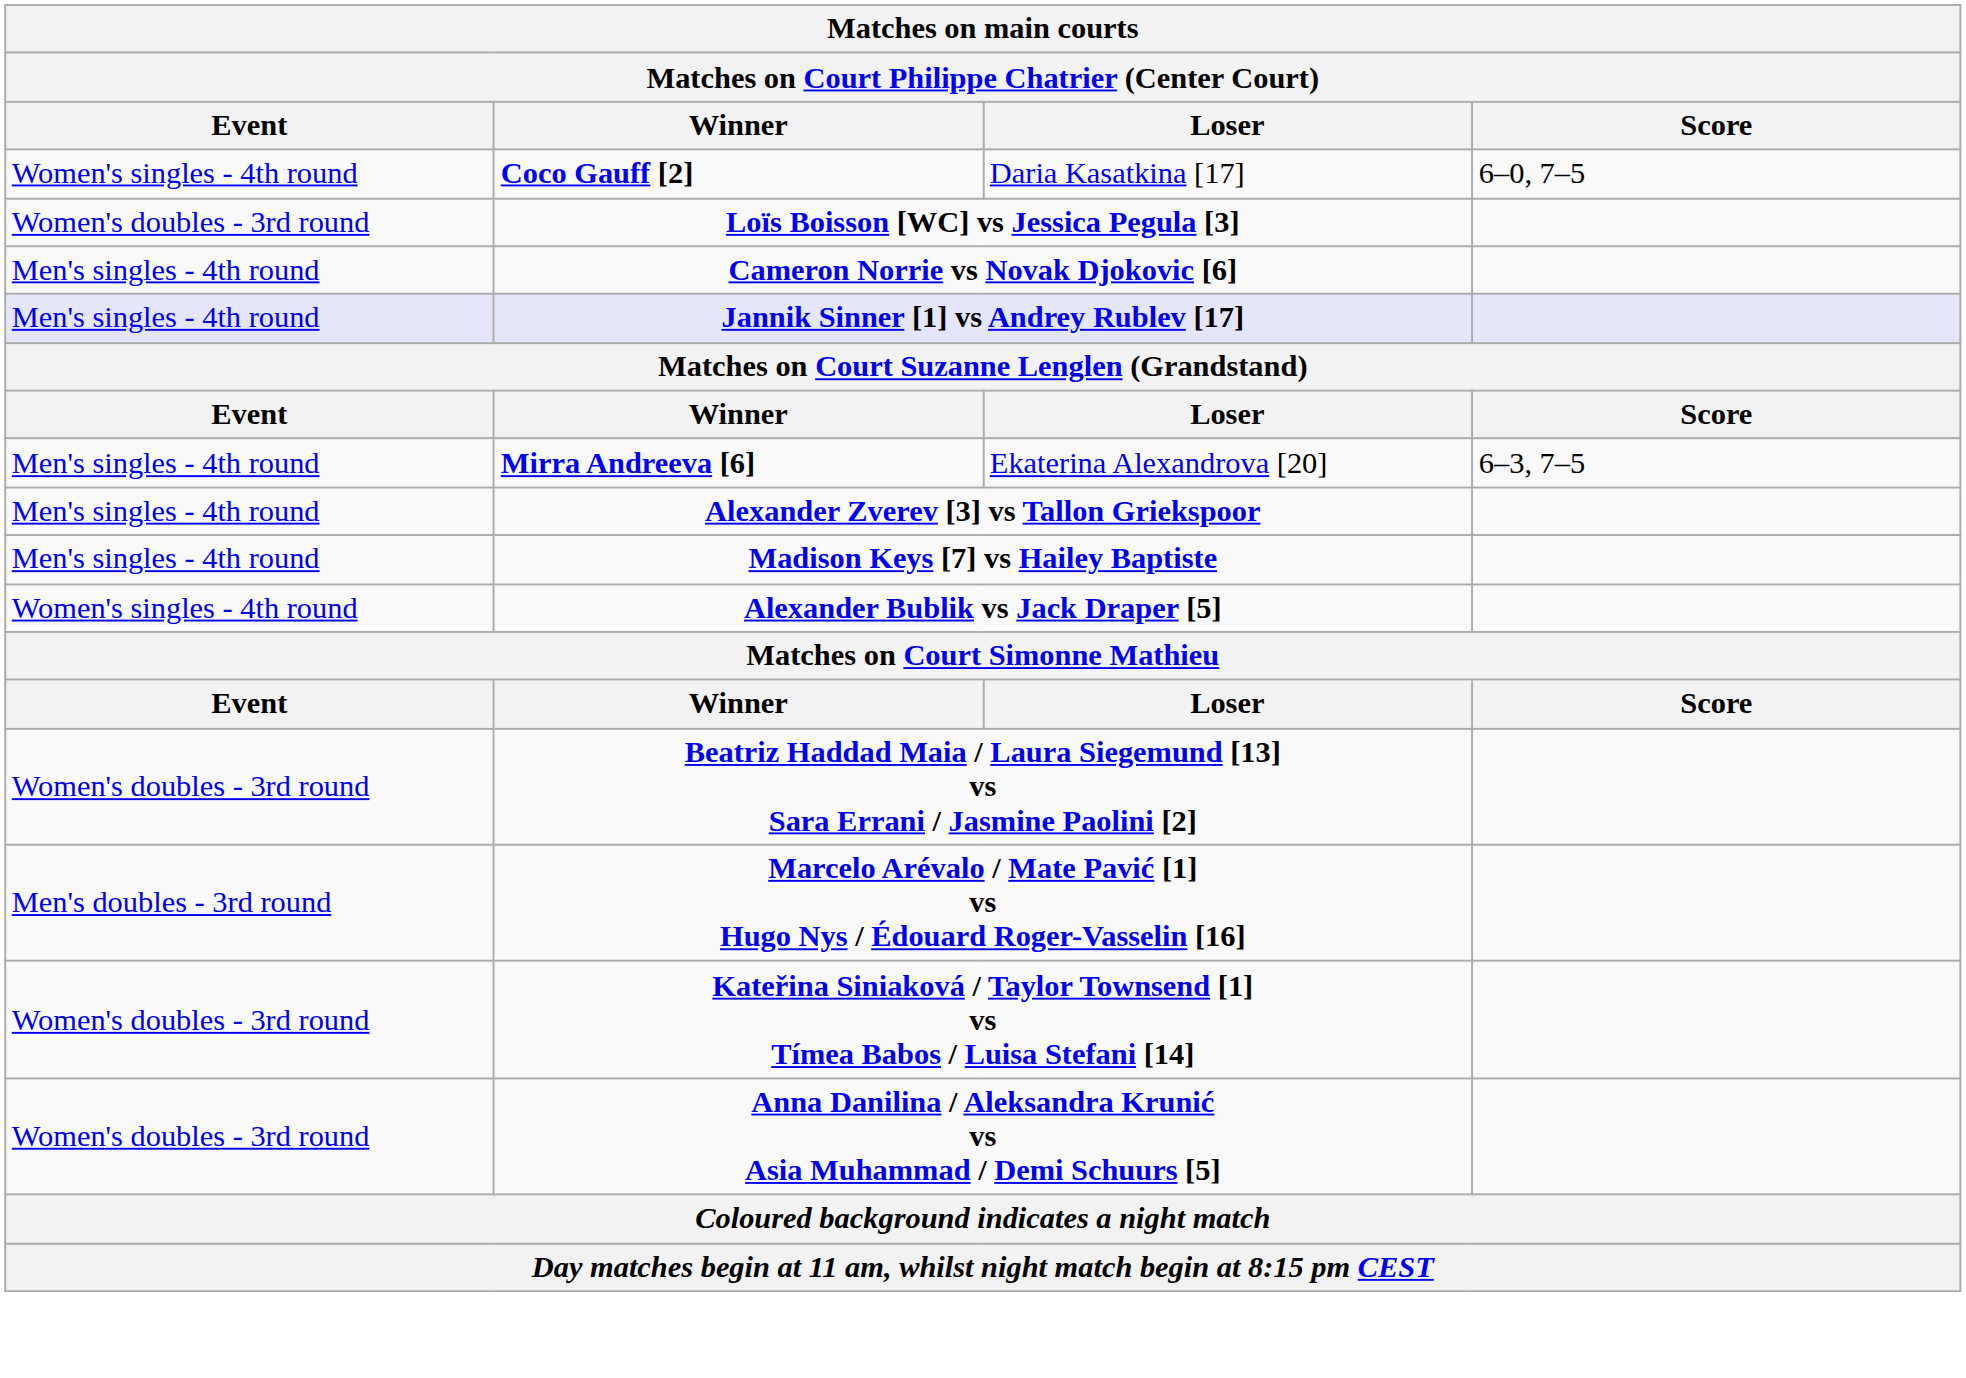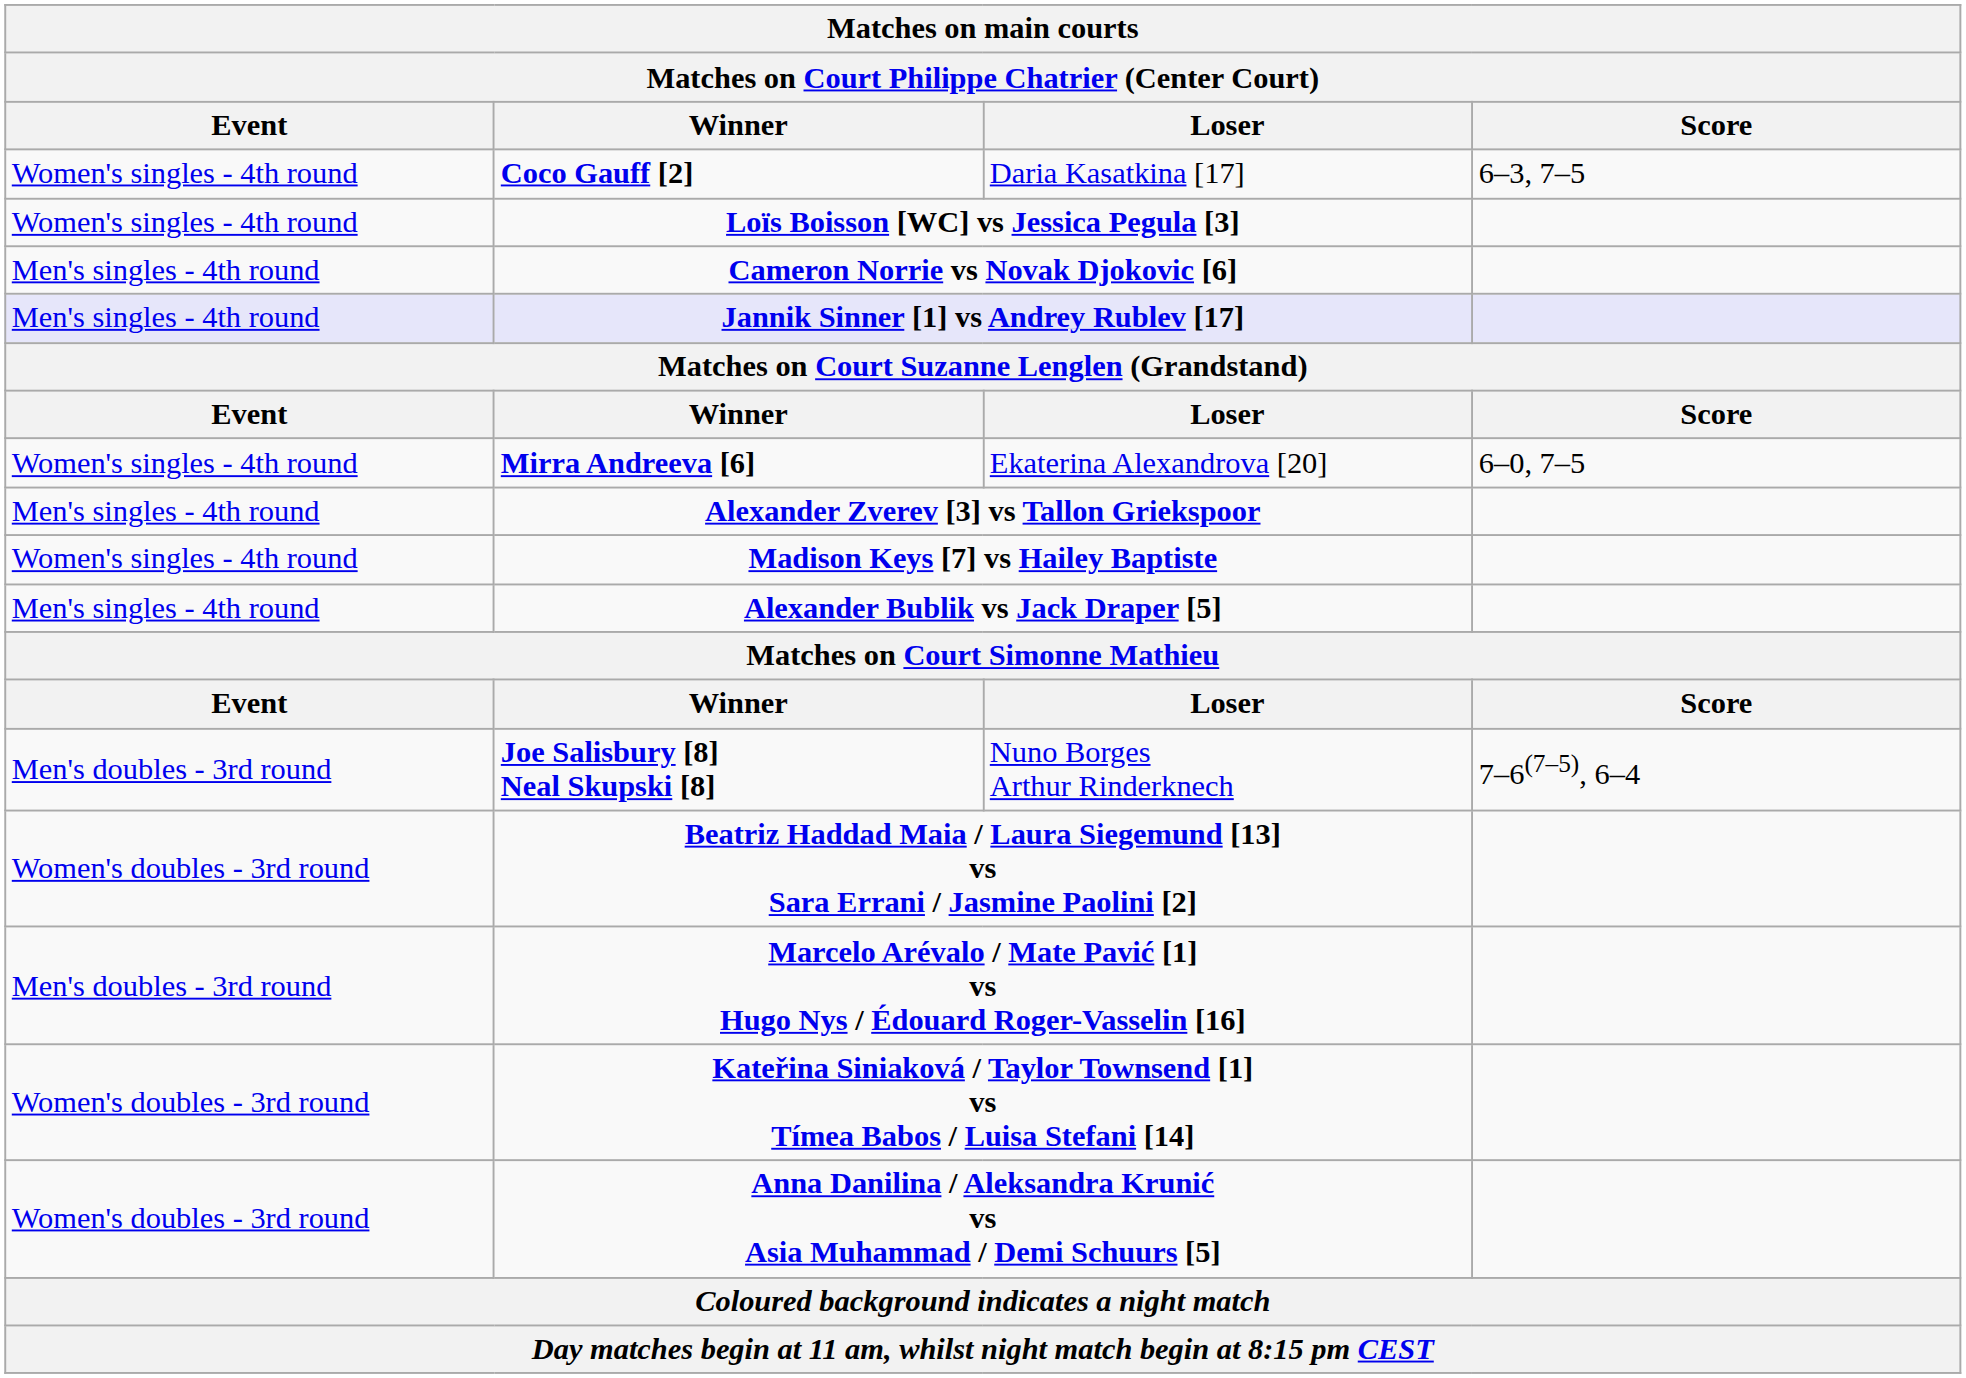 <table class="wikitable" style="margin:auto;">
 <tr>
 <th colspan=4 style=white-space:nowrap>Matches on main courts</th>
 </tr>
 <tr>
 <th colspan=4>Matches on <a href='#'>Court Philippe Chatrier</a> (Center Court)</th>
 </tr>
 <tr>
 <th width=250>Event</th>
 <th width=250>Winner</th>
 <th width=250>Loser</th>
 <th width=250>Score</th>
 </tr>
 <tr>
 <td><a href='#'>Women's singles - 4th round</a></td>
 <td><strong> <a href='#'>Coco Gauff</a> [2]</strong></td>
 <td> <a href='#'>Daria Kasatkina</a> [17]</td>
-<td>6–0, 7–5</td>
+<td>6–3, 7–5</td>
 </tr>
 <tr>
-<td><a href='#'>Women's doubles - 3rd round</a></td>
+<td><a href='#'>Women's singles - 4th round</a></td>
 <td colspan=2 align=center><strong> <a href='#'>Loïs Boisson</a> [WC] vs  <a href='#'>Jessica Pegula</a> [3]</strong></td>
 <td></td>
 </tr>
 <tr>
 <td><a href='#'>Men's singles - 4th round</a></td>
 <td colspan=2 align=center><strong> <a href='#'>Cameron Norrie</a> vs  <a href='#'>Novak Djokovic</a> [6]</strong></td>
 <td></td>
 </tr>
 <tr style="background:lavender">
 <td><a href='#'>Men's singles - 4th round</a></td>
 <td colspan=2 align=center><strong> <a href='#'>Jannik Sinner</a> [1] vs  <a href='#'>Andrey Rublev</a> [17]</strong></td>
 <td></td>
 </tr>
 <tr>
 <th colspan=4>Matches on <a href='#'>Court Suzanne Lenglen</a> (Grandstand)</th>
 </tr>
 <tr>
 <th width=250>Event</th>
 <th width=250>Winner</th>
 <th width=250>Loser</th>
 <th width=250>Score</th>
 </tr>
 <tr>
-<td><a href='#'>Men's singles - 4th round</a></td>
+<td><a href='#'>Women's singles - 4th round</a></td>
 <td><strong> <a href='#'>Mirra Andreeva</a> [6]</strong></td>
 <td> <a href='#'>Ekaterina Alexandrova</a> [20]</td>
-<td>6–3, 7–5</td>
+<td>6–0, 7–5</td>
 </tr>
 <tr>
 <td><a href='#'>Men's singles - 4th round</a></td>
 <td colspan=2 align=center><strong> <a href='#'>Alexander Zverev</a> [3] vs  <a href='#'>Tallon Griekspoor</a></strong></td>
 <td></td>
 </tr>
 <tr>
-<td><a href='#'>Men's singles - 4th round</a></td>
+<td><a href='#'>Women's singles - 4th round</a></td>
 <td colspan=2 align=center><strong> <a href='#'>Madison Keys</a> [7] vs  <a href='#'>Hailey Baptiste</a></strong></td>
 <td></td>
 </tr>
 <tr>
-<td><a href='#'>Women's singles - 4th round</a></td>
+<td><a href='#'>Men's singles - 4th round</a></td>
 <td colspan=2 align=center><strong> <a href='#'>Alexander Bublik</a> vs  <a href='#'>Jack Draper</a> [5]</strong></td>
 <td></td>
 </tr>
 <tr>
 <th colspan=4>Matches on <a href='#'>Court Simonne Mathieu</a></th>
 </tr>
 <tr>
 <th width=250>Event</th>
 <th width=250>Winner</th>
 <th width=250>Loser</th>
 <th width=250>Score</th>
+</tr>
+<tr>
+<td><a href='#'>Men's doubles - 3rd round</a></td>
+<td><strong> <a href='#'>Joe Salisbury</a> [8]<br> <a href='#'>Neal Skupski</a> [8]</strong></td>
+<td> <a href='#'>Nuno Borges</a><br> <a href='#'>Arthur Rinderknech</a></td>
+<td>7–6<sup>(7–5)</sup>, 6–4</td>
 </tr>
 <tr>
 <td><a href='#'>Women's doubles - 3rd round</a></td>
 <td colspan=2 align=center><strong> <a href='#'>Beatriz Haddad Maia</a> /  <a href='#'>Laura Siegemund</a> [13]  <br> vs <br>  <a href='#'>Sara Errani</a> /  <a href='#'>Jasmine Paolini</a> [2]</strong></td>
 <td></td>
 </tr>
 <tr>
 <td><a href='#'>Men's doubles - 3rd round</a></td>
 <td colspan=2 align=center><strong> <a href='#'>Marcelo Arévalo</a> /  <a href='#'>Mate Pavić</a> [1]  <br> vs <br>  <a href='#'>Hugo Nys</a> /  <a href='#'>Édouard Roger-Vasselin</a> [16]</strong></td>
 <td></td>
 </tr>
 <tr>
 <td><a href='#'>Women's doubles - 3rd round</a></td>
 <td colspan=2 align=center><strong> <a href='#'>Kateřina Siniaková</a> /  <a href='#'>Taylor Townsend</a> [1] <br> vs <br>  <a href='#'>Tímea Babos</a> /  <a href='#'>Luisa Stefani</a> [14]</strong></td>
 <td></td>
 </tr>
 <tr>
 <td><a href='#'>Women's doubles - 3rd round</a></td>
 <td colspan=2 align=center><strong> <a href='#'>Anna Danilina</a> /  <a href='#'>Aleksandra Krunić</a>  <br> vs <br>  <a href='#'>Asia Muhammad</a> /  <a href='#'>Demi Schuurs</a> [5]</strong></td>
 <td></td>
 </tr>
 <tr>
 <th colspan=4><em>Coloured background indicates a night match</em></th>
 </tr>
 <tr>
 <th colspan=4><em>Day matches begin at 11 am, whilst night match begin at 8:15 pm <a href='#'>CEST</a></em></th>
 </tr>
 </table>
